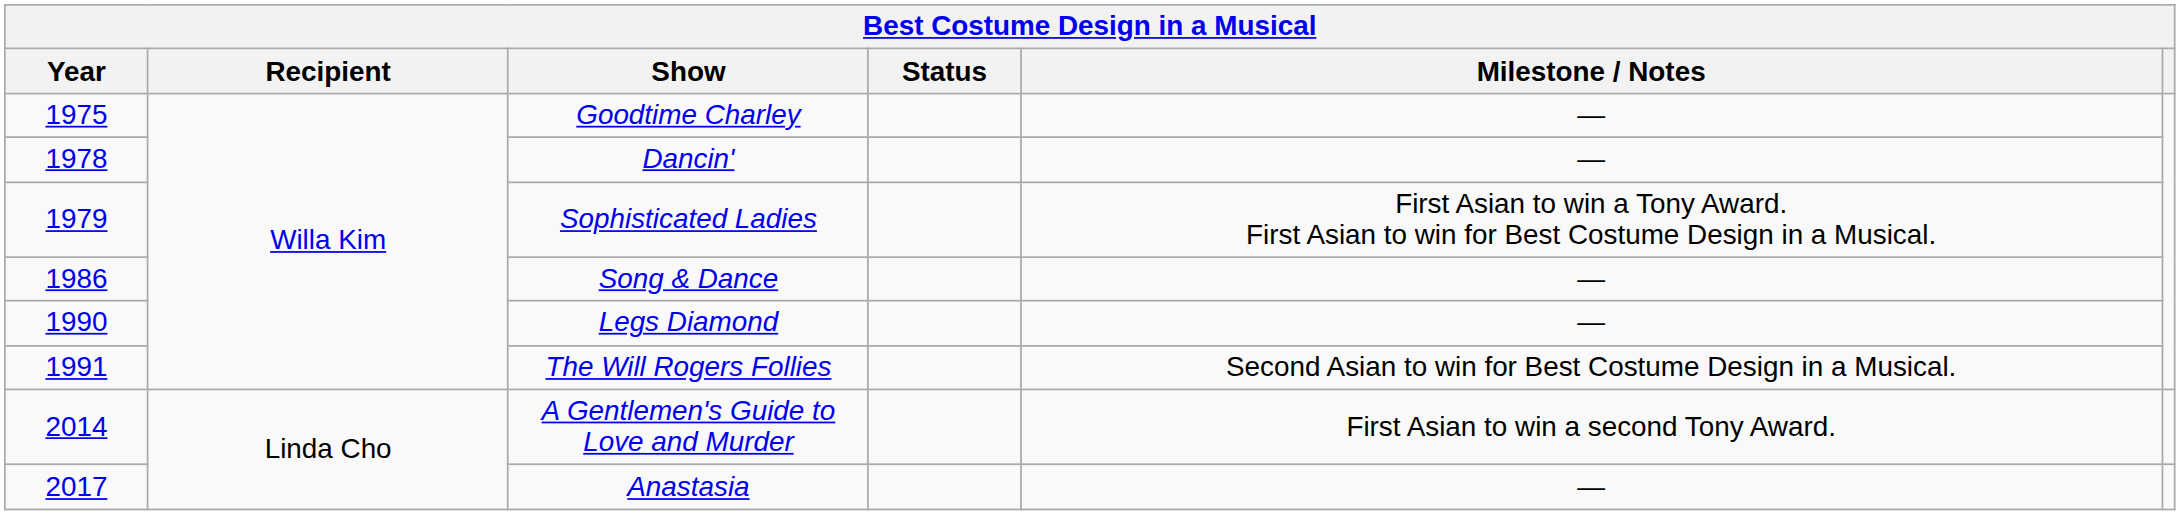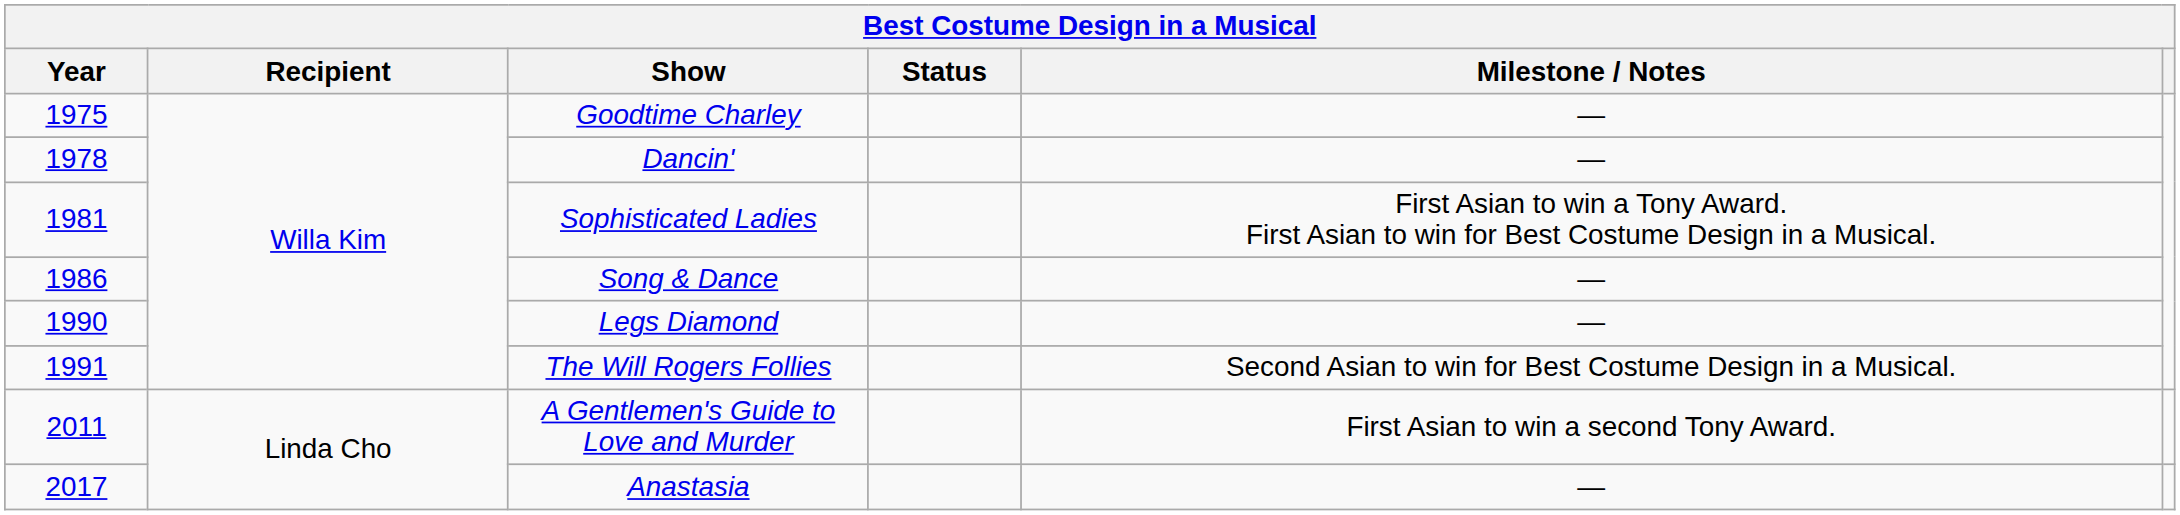 <table class="wikitable sortable" style="text-align: center">
 <tr>
 <th colspan="6" style="text-align:center;"><strong><a href='#'>Best Costume Design in a Musical</a></strong></th>
 </tr>
 <tr style="background:#ebft5ff;">
 <th style="width:075px;">Year</th>
 <th style="width:200px;">Recipient</th>
 <th style="width:200px;">Show</th>
 <th style="width:080px;">Status</th>
 <th style="width:650px;">Milestone / Notes</th>
 <th></th>
 </tr>
 <tr>
 <td><a href='#'>1975</a></td>
 <td rowspan="6"><a href='#'>Willa Kim</a></td>
 <td><em><a href='#'>Goodtime Charley</a></em></td>
 <td></td>
 <td>—</td>
 <td rowspan="6"></td>
 </tr>
 <tr>
 <td><a href='#'>1978</a></td>
 <td><em><a href='#'>Dancin'</a></em></td>
 <td></td>
 <td>—</td>
 </tr>
 <tr>
-<td><a href='#'>1979</a></td>
+<td><a href='#'>1981</a></td>
 <td><em><a href='#'>Sophisticated Ladies</a></em></td>
 <td></td>
 <td>First Asian to win a Tony Award.<br>First Asian to win for Best Costume Design in a Musical.</td>
 </tr>
 <tr>
 <td><a href='#'>1986</a></td>
 <td><em><a href='#'>Song & Dance</a></em></td>
 <td></td>
 <td>—</td>
 </tr>
 <tr>
 <td><a href='#'>1990</a></td>
 <td><em><a href='#'>Legs Diamond</a></em></td>
 <td></td>
 <td>—</td>
 </tr>
 <tr>
 <td><a href='#'>1991</a></td>
 <td><em><a href='#'>The Will Rogers Follies</a></em></td>
 <td></td>
 <td>Second Asian to win for Best Costume Design in a Musical.</td>
 </tr>
 <tr>
-<td><a href='#'>2014</a></td>
+<td><a href='#'>2011</a></td>
 <td rowspan="2">Linda Cho</td>
 <td><em><a href='#'>A Gentlemen's Guide to Love and Murder</a></em></td>
 <td></td>
 <td>First Asian to win a second Tony Award.</td>
 <td></td>
 </tr>
 <tr>
 <td><a href='#'>2017</a></td>
 <td><em><a href='#'>Anastasia</a></em></td>
 <td></td>
 <td>—</td>
 <td></td>
 </tr>
 </table>
